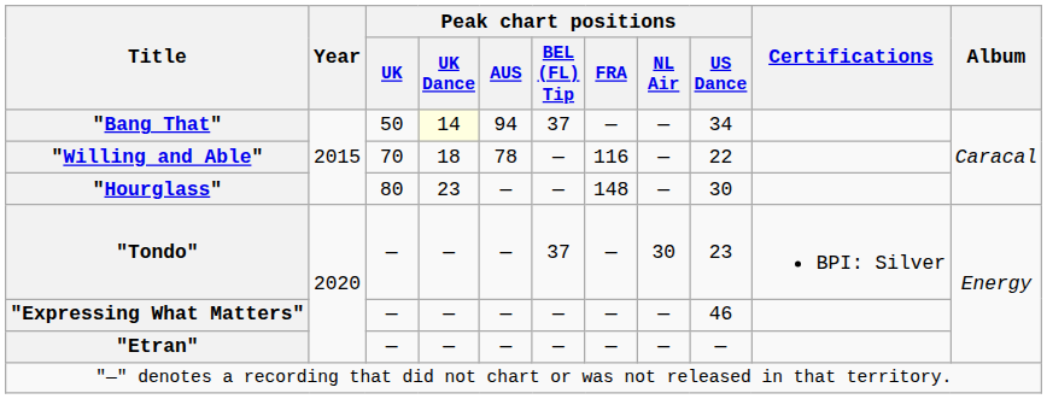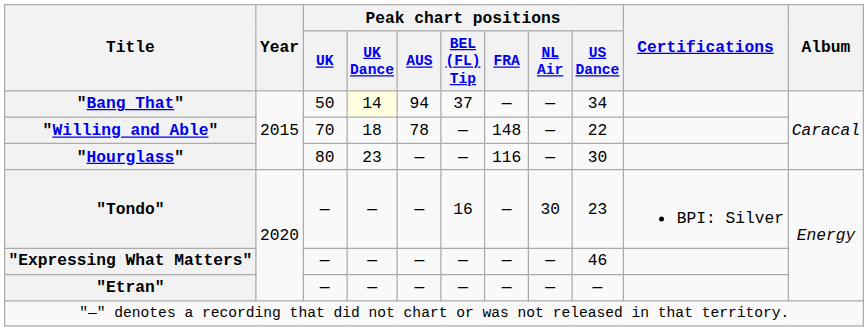 <table class="wikitable plainrowheaders" style="text-align:center;">
 <tr>
 <th scope="col" rowspan="2">Title</th>
 <th scope="col" rowspan="2">Year</th>
 <th scope="col" colspan="7">Peak chart positions</th>
 <th scope="col" rowspan="2"><a href='#'>Certifications</a></th>
 <th scope="col" rowspan="2">Album</th>
 </tr>
 <tr>
 <th scope="col" style="width:2.5em;font-size:90%;"><a href='#'>UK</a><br></th>
 <th scope="col" style="width:2.5em;font-size:90%;"><a href='#'>UK<br>Dance</a><br></th>
 <th scope="col" style="width:2.5em;font-size:90%;"><a href='#'>AUS</a><br></th>
 <th scope="col" style="width:2.5em;font-size:90%;"><a href='#'>BEL<br>(FL)<br>Tip</a><br></th>
 <th scope="col" style="width:2.5em;font-size:90%;"><a href='#'>FRA</a><br></th>
 <th scope="col" style="width:2.5em;font-size:90%;"><a href='#'>NL<br>Air</a><br></th>
 <th scope="col" style="width:2.5em;font-size:90%;"><a href='#'>US<br>Dance</a><br></th>
 </tr>
 <tr>
 <th scope="row">"<a href='#'>Bang That</a>"</th>
 <td rowspan="3">2015</td>
 <td>50</td>
 <td style="background: lightyellow;">14</td>
 <td>94</td>
 <td>37</td>
 <td>—</td>
 <td>—</td>
 <td>34</td>
 <td></td>
 <td rowspan="3"><em>Caracal</em></td>
 </tr>
 <tr>
 <th scope="row">"<a href='#'>Willing and Able</a>"<br></th>
 <td>70</td>
 <td>18</td>
 <td>78</td>
 <td>—</td>
-<td>116</td>
+<td>148</td>
 <td>—</td>
 <td>22</td>
 <td></td>
 </tr>
 <tr>
 <th scope="row">"<a href='#'>Hourglass</a>"<br></th>
 <td>80</td>
 <td>23</td>
 <td>—</td>
 <td>—</td>
-<td>148</td>
+<td>116</td>
 <td>—</td>
 <td>30</td>
 <td></td>
 </tr>
 <tr>
 <th scope="row">"Tondo"<br></th>
 <td rowspan="3">2020</td>
 <td>—</td>
 <td>—</td>
 <td>—</td>
-<td>37</td>
+<td>16</td>
 <td>—</td>
 <td>30</td>
 <td>23</td>
 <td><br><ul><li>BPI: Silver</li></ul></td>
 <td rowspan="3"><em>Energy</em></td>
 </tr>
 <tr>
 <th scope="row">"Expressing What Matters"</th>
 <td>—</td>
 <td>—</td>
 <td>—</td>
 <td>—</td>
 <td>—</td>
 <td>—</td>
 <td>46</td>
 <td></td>
 </tr>
 <tr>
 <th scope="row">"Etran"<br></th>
 <td>—</td>
 <td>—</td>
 <td>—</td>
 <td>—</td>
 <td>—</td>
 <td>—</td>
 <td>—</td>
 <td></td>
 </tr>
 <tr>
 <td colspan="11" style="font-size:90%">"—" denotes a recording that did not chart or was not released in that territory.</td>
 </tr>
 </table>
